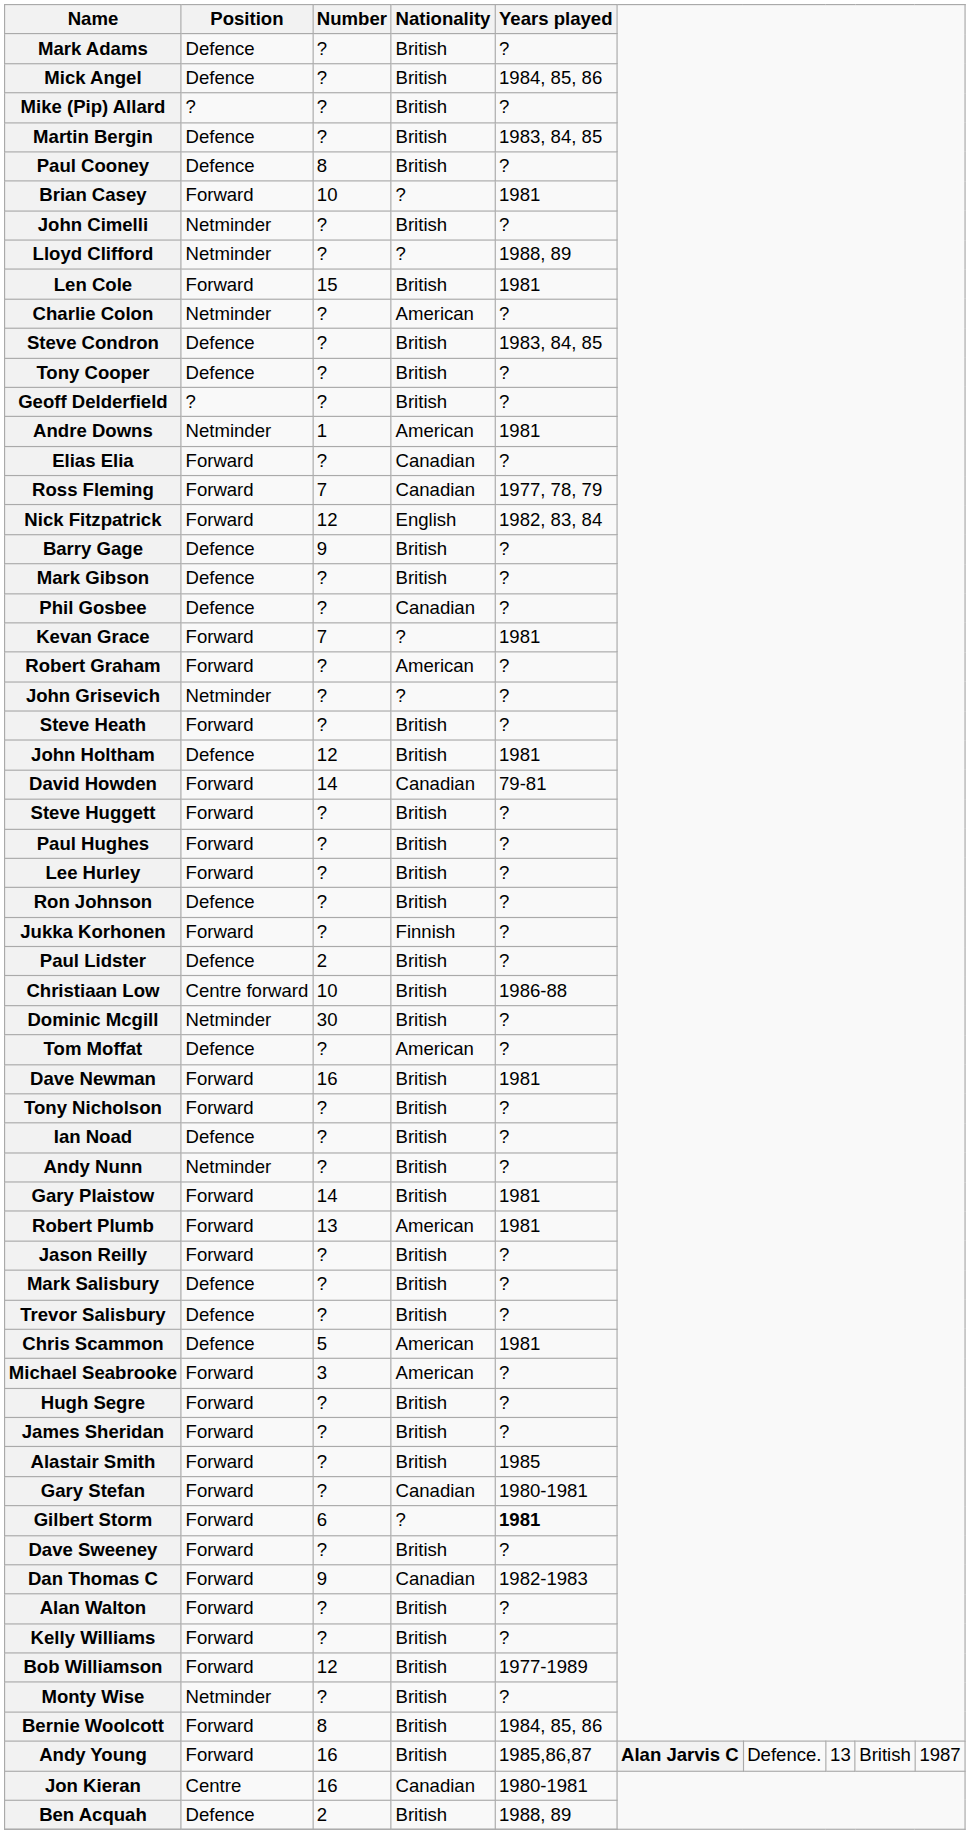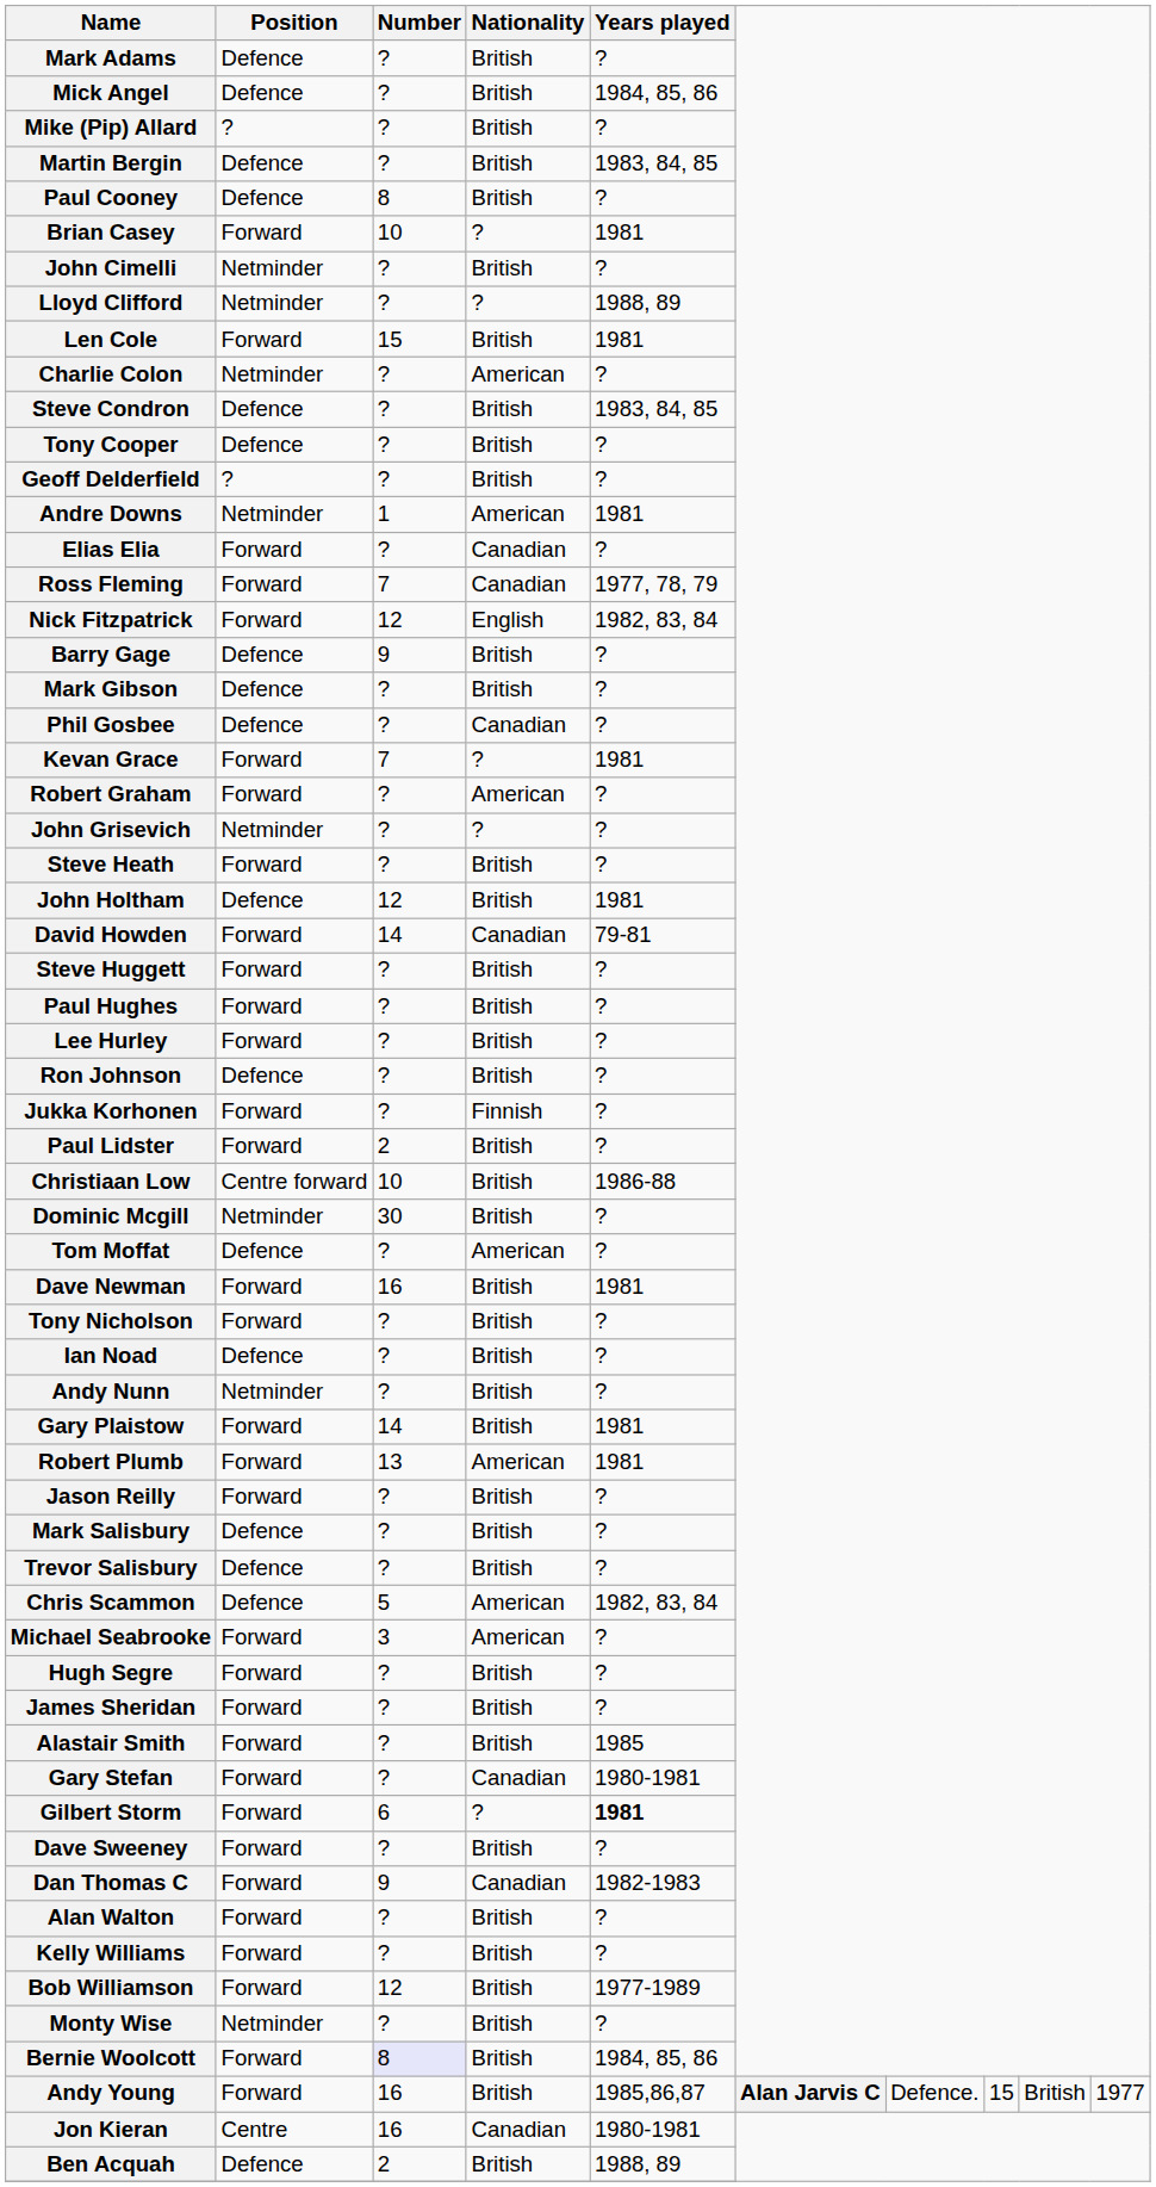 <table class="wikitable">
 <tr>
 <th>Name</th>
 <th>Position</th>
 <th>Number</th>
 <th>Nationality</th>
 <th>Years played</th>
 </tr>
 <tr>
 <th>Mark Adams</th>
 <td>Defence</td>
 <td>?</td>
 <td>British</td>
 <td>?</td>
 </tr>
 <tr>
 <th>Mick Angel</th>
 <td>Defence</td>
 <td>?</td>
 <td>British</td>
 <td>1984, 85, 86</td>
 </tr>
 <tr>
 <th>Mike (Pip) Allard</th>
 <td>?</td>
 <td>?</td>
 <td>British</td>
 <td>?</td>
 </tr>
 <tr>
 <th>Martin Bergin</th>
 <td>Defence</td>
 <td>?</td>
 <td>British</td>
 <td>1983, 84, 85</td>
 </tr>
 <tr>
 <th>Paul Cooney</th>
 <td>Defence</td>
 <td>8</td>
 <td>British</td>
 <td>?</td>
 </tr>
 <tr>
 <th>Brian Casey</th>
 <td>Forward</td>
 <td>10</td>
 <td>?</td>
 <td>1981</td>
 </tr>
 <tr>
 <th>John Cimelli</th>
 <td>Netminder</td>
 <td>?</td>
 <td>British</td>
 <td>?</td>
 </tr>
 <tr>
 <th>Lloyd Clifford</th>
 <td>Netminder</td>
 <td>?</td>
 <td>?</td>
 <td>1988, 89</td>
 </tr>
 <tr>
 <th>Len Cole</th>
 <td>Forward</td>
 <td>15</td>
 <td>British</td>
 <td>1981</td>
 </tr>
 <tr>
 <th>Charlie Colon</th>
 <td>Netminder</td>
 <td>?</td>
 <td>American</td>
 <td>?</td>
 </tr>
 <tr>
 <th>Steve Condron</th>
 <td>Defence</td>
 <td>?</td>
 <td>British</td>
 <td>1983, 84, 85</td>
 </tr>
 <tr>
 <th>Tony Cooper</th>
 <td>Defence</td>
 <td>?</td>
 <td>British</td>
 <td>?</td>
 </tr>
 <tr>
 <th>Geoff Delderfield</th>
 <td>?</td>
 <td>?</td>
 <td>British</td>
 <td>?</td>
 </tr>
 <tr>
 <th>Andre Downs</th>
 <td>Netminder</td>
 <td>1</td>
 <td>American</td>
 <td>1981</td>
 </tr>
 <tr>
 <th>Elias Elia</th>
 <td>Forward</td>
 <td>?</td>
 <td>Canadian</td>
 <td>?</td>
 </tr>
 <tr>
 <th>Ross Fleming</th>
 <td>Forward</td>
 <td>7</td>
 <td>Canadian</td>
 <td>1977, 78, 79</td>
 </tr>
 <tr>
 <th>Nick Fitzpatrick</th>
 <td>Forward</td>
 <td>12</td>
 <td>English</td>
 <td>1982, 83, 84</td>
 </tr>
 <tr>
 <th>Barry Gage</th>
 <td>Defence</td>
 <td>9</td>
 <td>British</td>
 <td>?</td>
 </tr>
 <tr>
 <th>Mark Gibson</th>
 <td>Defence</td>
 <td>?</td>
 <td>British</td>
 <td>?</td>
 </tr>
 <tr>
 <th>Phil Gosbee</th>
 <td>Defence</td>
 <td>?</td>
 <td>Canadian</td>
 <td>?</td>
 </tr>
 <tr>
 <th>Kevan Grace</th>
 <td>Forward</td>
 <td>7</td>
 <td>?</td>
 <td>1981</td>
 </tr>
 <tr>
 <th>Robert Graham</th>
 <td>Forward</td>
 <td>?</td>
 <td>American</td>
 <td>?</td>
 </tr>
 <tr>
 <th>John Grisevich</th>
 <td>Netminder</td>
 <td>?</td>
 <td>?</td>
 <td>?</td>
 </tr>
 <tr>
 <th>Steve Heath</th>
 <td>Forward</td>
 <td>?</td>
 <td>British</td>
 <td>?</td>
 </tr>
 <tr>
 <th>John Holtham</th>
 <td>Defence</td>
 <td>12</td>
 <td>British</td>
 <td>1981</td>
 </tr>
 <tr>
 <th>David Howden</th>
 <td>Forward</td>
 <td>14</td>
 <td>Canadian</td>
 <td>79-81</td>
 </tr>
 <tr>
 <th>Steve Huggett</th>
 <td>Forward</td>
 <td>?</td>
 <td>British</td>
 <td>?</td>
 </tr>
 <tr>
 <th>Paul Hughes</th>
 <td>Forward</td>
 <td>?</td>
 <td>British</td>
 <td>?</td>
 </tr>
 <tr>
 <th>Lee Hurley</th>
 <td>Forward</td>
 <td>?</td>
 <td>British</td>
 <td>?</td>
 </tr>
 <tr>
 <th>Ron Johnson</th>
 <td>Defence</td>
 <td>?</td>
 <td>British</td>
 <td>?</td>
 </tr>
 <tr>
 <th>Jukka Korhonen</th>
 <td>Forward</td>
 <td>?</td>
 <td>Finnish</td>
 <td>?</td>
 </tr>
 <tr>
 <th>Paul Lidster</th>
-<td>Defence</td>
+<td>Forward</td>
 <td>2</td>
 <td>British</td>
 <td>?</td>
 </tr>
 <tr>
 <th>Christiaan Low</th>
 <td>Centre forward</td>
 <td>10</td>
 <td>British</td>
 <td>1986-88</td>
 </tr>
 <tr>
 <th>Dominic Mcgill</th>
 <td>Netminder</td>
 <td>30</td>
 <td>British</td>
 <td>?</td>
 </tr>
 <tr>
 <th>Tom Moffat</th>
 <td>Defence</td>
 <td>?</td>
 <td>American</td>
 <td>?</td>
 </tr>
 <tr>
 <th>Dave Newman</th>
 <td>Forward</td>
 <td>16</td>
 <td>British</td>
 <td>1981</td>
 </tr>
 <tr>
 <th>Tony Nicholson</th>
 <td>Forward</td>
 <td>?</td>
 <td>British</td>
 <td>?</td>
 </tr>
 <tr>
 <th>Ian Noad</th>
 <td>Defence</td>
 <td>?</td>
 <td>British</td>
 <td>?</td>
 </tr>
 <tr>
 <th>Andy Nunn</th>
 <td>Netminder</td>
 <td>?</td>
 <td>British</td>
 <td>?</td>
 </tr>
 <tr>
 <th>Gary Plaistow</th>
 <td>Forward</td>
 <td>14</td>
 <td>British</td>
 <td>1981</td>
 </tr>
 <tr>
 <th>Robert Plumb</th>
 <td>Forward</td>
 <td>13</td>
 <td>American</td>
 <td>1981</td>
 </tr>
 <tr>
 <th>Jason Reilly</th>
 <td>Forward</td>
 <td>?</td>
 <td>British</td>
 <td>?</td>
 </tr>
 <tr>
 <th>Mark Salisbury</th>
 <td>Defence</td>
 <td>?</td>
 <td>British</td>
 <td>?</td>
 </tr>
 <tr>
 <th>Trevor Salisbury</th>
 <td>Defence</td>
 <td>?</td>
 <td>British</td>
 <td>?</td>
 </tr>
 <tr>
 <th>Chris Scammon</th>
 <td>Defence</td>
 <td>5</td>
 <td>American</td>
-<td>1981</td>
+<td>1982, 83, 84</td>
 </tr>
 <tr>
 <th>Michael Seabrooke</th>
 <td>Forward</td>
 <td>3</td>
 <td>American</td>
 <td>?</td>
 </tr>
 <tr>
 <th>Hugh Segre</th>
 <td>Forward</td>
 <td>?</td>
 <td>British</td>
 <td>?</td>
 </tr>
 <tr>
 <th>James Sheridan</th>
 <td>Forward</td>
 <td>?</td>
 <td>British</td>
 <td>?</td>
 </tr>
 <tr>
 <th>Alastair Smith</th>
 <td>Forward</td>
 <td>?</td>
 <td>British</td>
 <td>1985</td>
 </tr>
 <tr>
 <th>Gary Stefan</th>
 <td>Forward</td>
 <td>?</td>
 <td>Canadian</td>
 <td>1980-1981</td>
 </tr>
 <tr>
 <th>Gilbert Storm</th>
 <td>Forward</td>
 <td>6</td>
 <td>?</td>
 <td><strong>1981</strong></td>
 </tr>
 <tr>
 <th>Dave Sweeney</th>
 <td>Forward</td>
 <td>?</td>
 <td>British</td>
 <td>?</td>
 </tr>
 <tr>
 <th>Dan Thomas C</th>
 <td>Forward</td>
 <td>9</td>
 <td>Canadian</td>
 <td>1982-1983</td>
 </tr>
 <tr>
 <th>Alan Walton</th>
 <td>Forward</td>
 <td>?</td>
 <td>British</td>
 <td>?</td>
 </tr>
 <tr>
 <th>Kelly Williams</th>
 <td>Forward</td>
 <td>?</td>
 <td>British</td>
 <td>?</td>
 </tr>
 <tr>
 <th>Bob Williamson</th>
 <td>Forward</td>
 <td>12</td>
 <td>British</td>
 <td>1977-1989</td>
 </tr>
 <tr>
 <th>Monty Wise</th>
 <td>Netminder</td>
 <td>?</td>
 <td>British</td>
 <td>?</td>
 </tr>
 <tr>
 <th>Bernie Woolcott</th>
 <td>Forward</td>
-<td>8</td>
+<td style="background: lavender;">8</td>
 <td>British</td>
 <td>1984, 85, 86</td>
 </tr>
 <tr>
 <th>Andy Young</th>
 <td>Forward</td>
 <td>16</td>
 <td>British</td>
 <td>1985,86,87</td>
 <th>Alan Jarvis C</th>
 <td>Defence.</td>
-<td>13</td>
+<td>15</td>
 <td>British</td>
-<td>1987</td>
+<td>1977</td>
 </tr>
 <tr>
 <th>Jon Kieran</th>
 <td>Centre</td>
 <td>16</td>
 <td>Canadian</td>
 <td>1980-1981</td>
 </tr>
 <tr>
 <th>Ben Acquah</th>
 <td>Defence</td>
 <td>2</td>
 <td>British</td>
 <td>1988, 89</td>
 </tr>
 <tr>
 </tr>
 </table>
